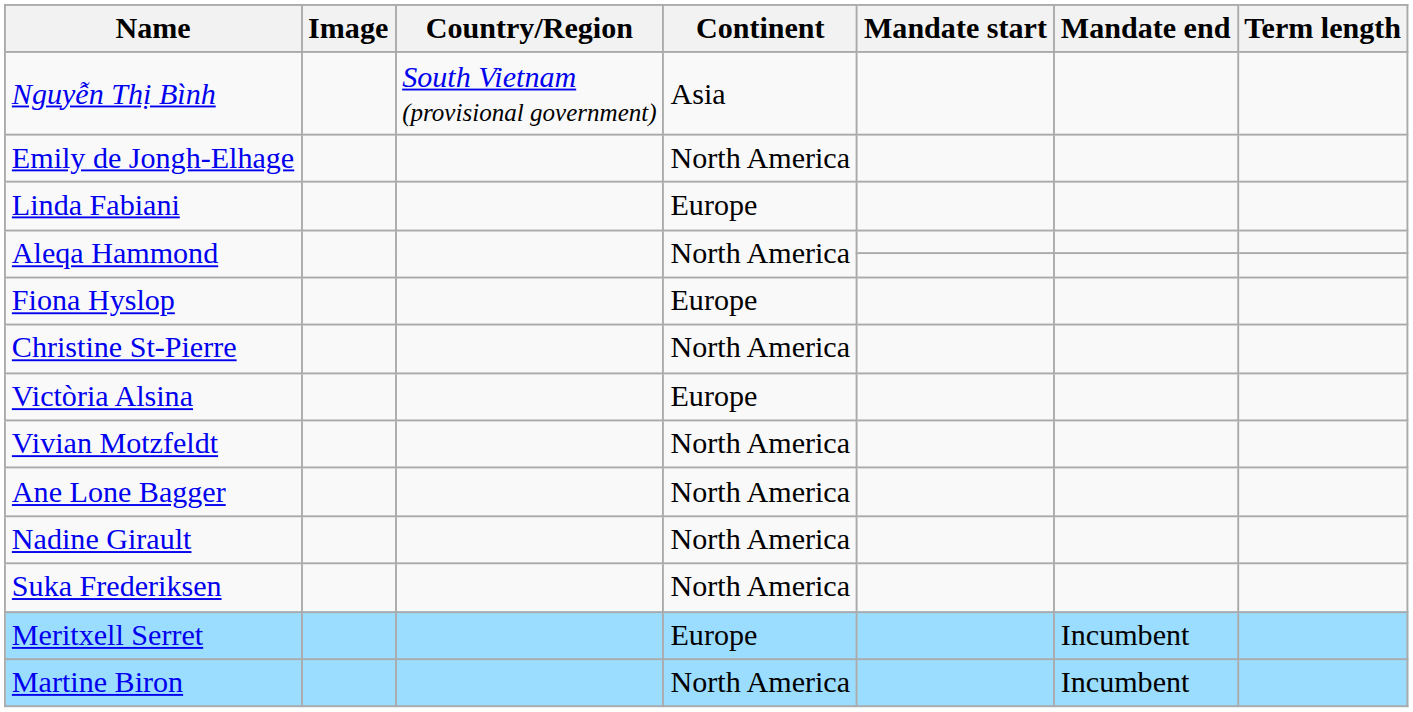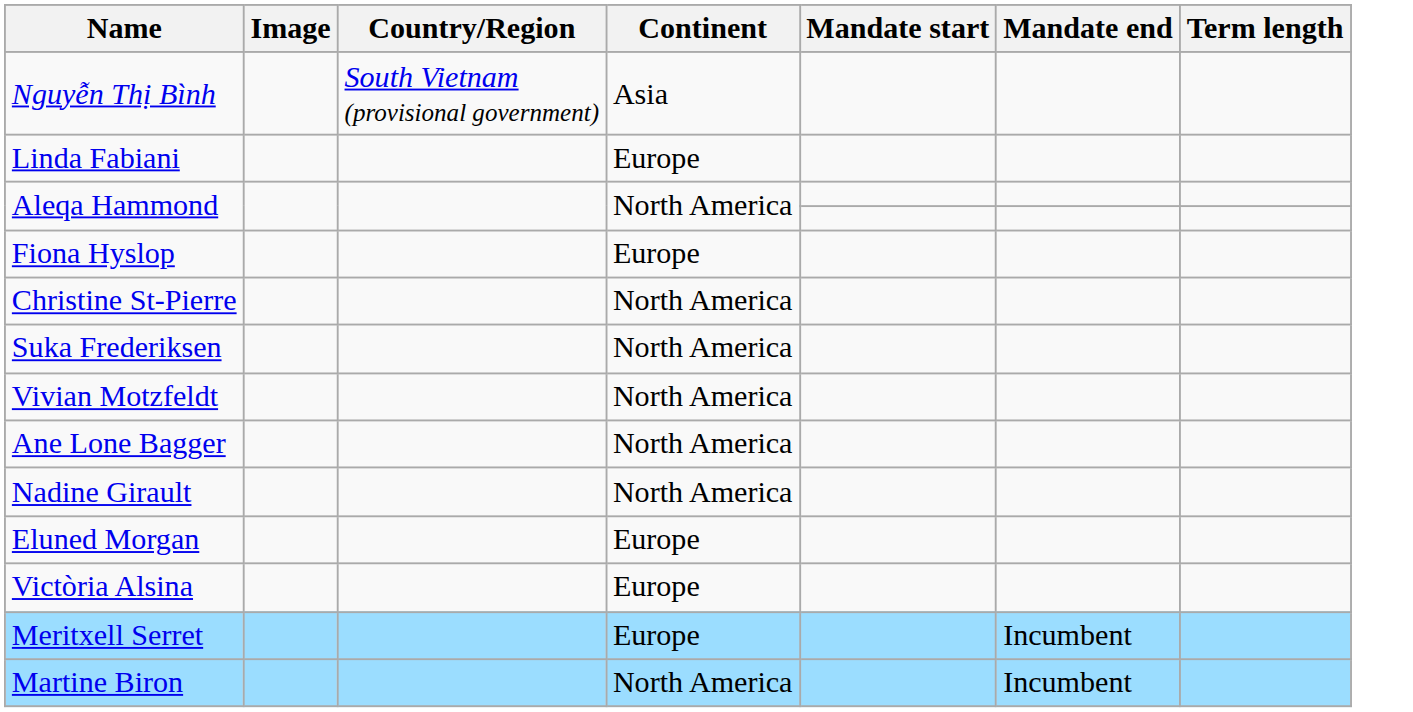 <table class="wikitable sortable">
 <tr>
 <th>Name</th>
 <th class=unsortable>Image</th>
 <th>Country/Region</th>
 <th>Continent</th>
 <th>Mandate start</th>
 <th>Mandate end</th>
 <th>Term length</th>
 </tr>
 <tr>
 <td><em><a href='#'>Nguyễn Thị Bình</a></em></td>
 <td></td>
 <td> <em><a href='#'>South Vietnam</a><br><small>(provisional government)</small></em></td>
 <td>Asia</td>
 <td><em></em></td>
 <td><em></em></td>
 <td><em></em></td>
-</tr>
-<tr>
-<td><a href='#'>Emily de Jongh-Elhage</a></td>
-<td></td>
-<td></td>
-<td>North America</td>
-<td></td>
-<td></td>
-<td></td>
 </tr>
 <tr>
 <td><a href='#'>Linda Fabiani</a></td>
 <td></td>
 <td></td>
 <td>Europe</td>
 <td></td>
 <td></td>
 <td></td>
 </tr>
 <tr>
 <td rowspan="2"><a href='#'>Aleqa Hammond</a></td>
 <td rowspan="2"></td>
 <td rowspan="2"></td>
 <td rowspan="2">North America</td>
 <td></td>
 <td></td>
 <td></td>
 </tr>
 <tr>
 <td></td>
 <td></td>
 <td></td>
 </tr>
 <tr>
 <td><a href='#'>Fiona Hyslop</a></td>
 <td></td>
 <td></td>
 <td>Europe</td>
 <td></td>
 <td></td>
 <td></td>
 </tr>
 <tr>
 <td><a href='#'>Christine St-Pierre</a></td>
 <td></td>
 <td></td>
 <td>North America</td>
 <td></td>
 <td></td>
 <td></td>
 </tr>
 <tr>
-<td><a href='#'>Victòria Alsina</a></td>
+<td><a href='#'>Suka Frederiksen</a></td>
 <td></td>
 <td></td>
-<td>Europe</td>
+<td>North America</td>
 <td></td>
 <td></td>
 <td></td>
 </tr>
 <tr>
 <td><a href='#'>Vivian Motzfeldt</a></td>
 <td></td>
 <td></td>
 <td>North America</td>
 <td></td>
 <td></td>
 <td></td>
 </tr>
 <tr>
 <td><a href='#'>Ane Lone Bagger</a></td>
 <td></td>
 <td></td>
 <td>North America</td>
 <td></td>
 <td></td>
 <td></td>
 </tr>
 <tr>
 <td><a href='#'>Nadine Girault</a></td>
 <td></td>
 <td></td>
 <td>North America</td>
 <td></td>
 <td></td>
 <td></td>
 </tr>
 <tr>
-<td><a href='#'>Suka Frederiksen</a></td>
+<td><a href='#'>Eluned Morgan</a></td>
 <td></td>
 <td></td>
-<td>North America</td>
+<td>Europe</td>
+<td></td>
+<td></td>
+<td></td>
+</tr>
+<tr>
+<td><a href='#'>Victòria Alsina</a></td>
+<td></td>
+<td></td>
+<td>Europe</td>
 <td></td>
 <td></td>
 <td></td>
 </tr>
 <tr bgcolor="#9BDDFF">
 <td><a href='#'>Meritxell Serret</a></td>
 <td></td>
 <td></td>
 <td>Europe</td>
 <td></td>
 <td>Incumbent</td>
 <td></td>
 </tr>
 <tr bgcolor="#9BDDFF">
 <td><a href='#'>Martine Biron</a></td>
 <td></td>
 <td></td>
 <td>North America</td>
 <td></td>
 <td>Incumbent</td>
 <td></td>
 </tr>
 </table>
